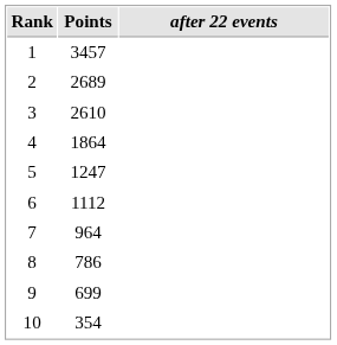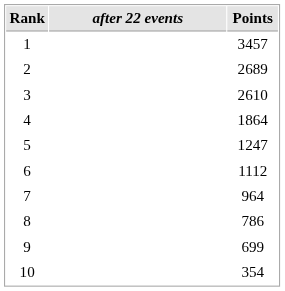 <table cellspacing="1" cellpadding="3" style="border:1px solid #AAAAAA;font-size:86%">
 <tr style="background:#E4E4E4">
 <th style="border-bottom:1px solid #AAAAAA" width=10>Rank</th>
+<th style="border-bottom:1px solid #AAAAAA" width=155><em>after 22 events</em></th>
 <th style="border-bottom:1px solid #AAAAAA" width=40>Points</th>
-<th style="border-bottom:1px solid #AAAAAA" width=155><em>after 22 events</em></th>
 </tr>
 <tr>
 <td style="text-align:center">1</td>
+<td></td>
 <td style="text-align:center">3457</td>
-<td></td>
 </tr>
 <tr>
 <td style="text-align:center">2</td>
+<td></td>
 <td style="text-align:center">2689</td>
-<td></td>
 </tr>
 <tr>
 <td style="text-align:center">3</td>
+<td></td>
 <td style="text-align:center">2610</td>
-<td></td>
 </tr>
 <tr>
 <td style="text-align:center">4</td>
+<td></td>
 <td style="text-align:center">1864</td>
-<td></td>
 </tr>
 <tr>
 <td style="text-align:center">5</td>
+<td></td>
 <td style="text-align:center">1247</td>
-<td></td>
 </tr>
 <tr>
 <td style="text-align:center">6</td>
+<td></td>
 <td style="text-align:center">1112</td>
-<td></td>
 </tr>
 <tr>
 <td style="text-align:center">7</td>
+<td></td>
 <td style="text-align:center">964</td>
-<td></td>
 </tr>
 <tr>
 <td style="text-align:center">8</td>
+<td></td>
 <td style="text-align:center">786</td>
-<td></td>
 </tr>
 <tr>
 <td style="text-align:center">9</td>
+<td></td>
 <td style="text-align:center">699</td>
-<td></td>
 </tr>
 <tr>
 <td style="text-align:center">10</td>
+<td></td>
 <td style="text-align:center">354</td>
-<td></td>
 </tr>
 </table>
